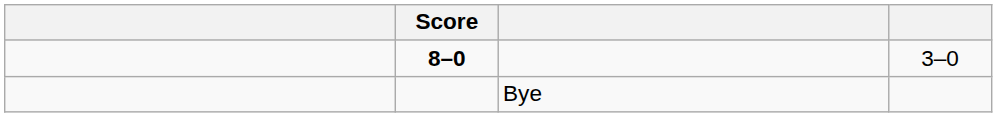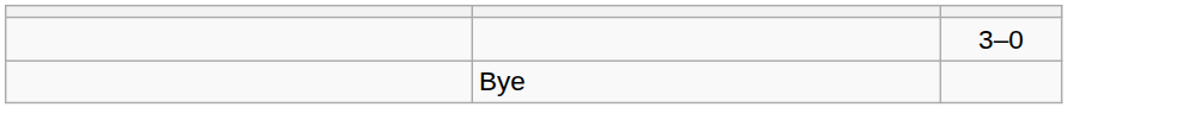 <table class="wikitable" style="text-align: center; ">
 <tr>
 <th align="right" width="270"></th>
-<th width="65">Score</th>
 <th align="left" width="270"></th>
 <th width="65"></th>
 </tr>
 <tr>
 <td align="left"><strong></strong></td>
-<td><strong>8–0</strong></td>
 <td align="left"></td>
 <td>3–0 <strong></strong></td>
 </tr>
 <tr>
 <td align="left"><strong></strong></td>
-<td></td>
 <td align="left">Bye</td>
 <td></td>
 </tr>
 </table>
